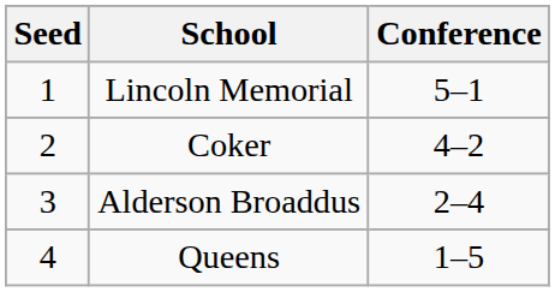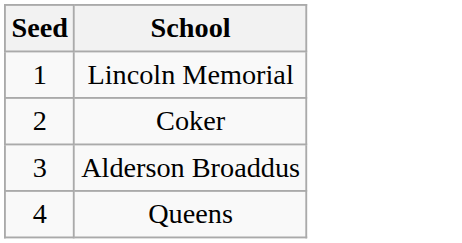 <table class="wikitable" style="white-space:nowrap; font-size:95%;text-align:center">
 <tr>
 <th>Seed</th>
 <th>School</th>
-<th>Conference</th>
 </tr>
 <tr>
 <td>1</td>
 <td>Lincoln Memorial</td>
-<td>5–1</td>
 </tr>
 <tr>
 <td>2</td>
 <td>Coker</td>
-<td>4–2</td>
 </tr>
 <tr>
 <td>3</td>
 <td>Alderson Broaddus</td>
-<td>2–4</td>
 </tr>
 <tr>
 <td>4</td>
 <td>Queens</td>
-<td>1–5</td>
 </tr>
 </table>
